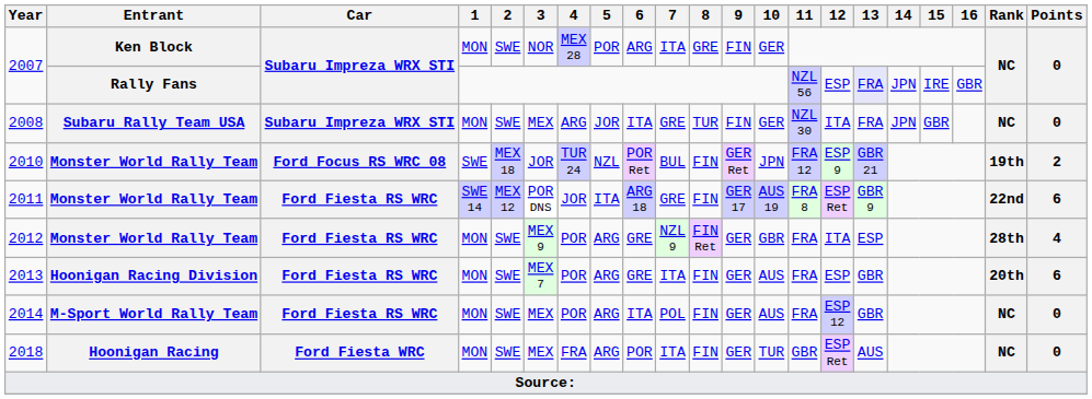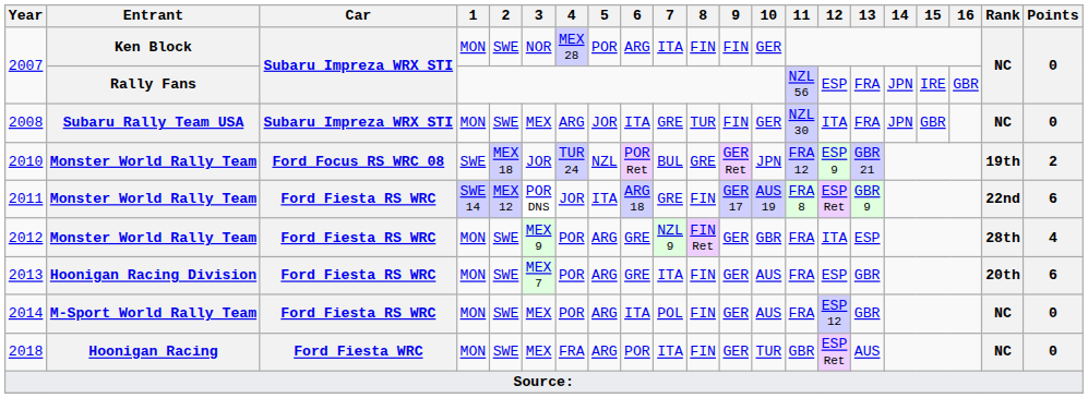 <table class="wikitable" style="text-align:center; font-size:85%">
 <tr>
 <th>Year</th>
 <th>Entrant</th>
 <th>Car</th>
 <th>1</th>
 <th>2</th>
 <th>3</th>
 <th>4</th>
 <th>5</th>
 <th>6</th>
 <th>7</th>
 <th>8</th>
 <th>9</th>
 <th>10</th>
 <th>11</th>
 <th>12</th>
 <th>13</th>
 <th>14</th>
 <th>15</th>
 <th>16</th>
 <th>Rank</th>
 <th>Points</th>
 </tr>
 <tr>
 <td rowspan=2><a href='#'>2007</a></td>
 <th>Ken Block</th>
 <th rowspan=2 nowrap><a href='#'>Subaru Impreza WRX STI</a></th>
 <td><a href='#'>MON</a><br></td>
 <td><a href='#'>SWE</a><br></td>
 <td><a href='#'>NOR</a><br></td>
 <td style="background:#cfcfff;"><a href='#'>MEX</a><br><small>28</small></td>
 <td><a href='#'>POR</a><br></td>
 <td><a href='#'>ARG</a><br></td>
 <td><a href='#'>ITA</a><br></td>
-<td><a href='#'>GRE</a><br></td>
+<td><a href='#'>FIN</a></td>
 <td><a href='#'>FIN</a><br></td>
 <td><a href='#'>GER</a><br></td>
 <td colspan=6></td>
 <th rowspan=2>NC</th>
 <th rowspan=2>0</th>
 </tr>
 <tr>
 <th nowrap>Rally Fans</th>
 <td colspan=10></td>
 <td style="background:#cfcfff;"><a href='#'>NZL</a><br><small>56</small></td>
 <td><a href='#'>ESP</a><br></td>
-<td style="background: lavender;"><a href='#'>FRA</a><br></td>
+<td><a href='#'>FRA</a><br></td>
 <td><a href='#'>JPN</a><br></td>
 <td><a href='#'>IRE</a><br></td>
 <td><a href='#'>GBR</a><br></td>
 </tr>
 <tr>
 <td><a href='#'>2008</a></td>
 <th nowrap><a href='#'>Subaru Rally Team USA</a></th>
 <th nowrap><a href='#'>Subaru Impreza WRX STI</a></th>
 <td><a href='#'>MON</a><br></td>
 <td><a href='#'>SWE</a><br></td>
 <td><a href='#'>MEX</a><br></td>
 <td><a href='#'>ARG</a><br></td>
 <td><a href='#'>JOR</a><br></td>
 <td><a href='#'>ITA</a><br></td>
 <td><a href='#'>GRE</a><br></td>
 <td><a href='#'>TUR</a><br></td>
 <td><a href='#'>FIN</a><br></td>
 <td><a href='#'>GER</a><br></td>
 <td style="background:#cfcfff;"><a href='#'>NZL</a><br><small>30</small></td>
 <td><a href='#'>ITA</a></td>
 <td><a href='#'>FRA</a><br></td>
 <td><a href='#'>JPN</a><br></td>
 <td><a href='#'>GBR</a><br></td>
 <td></td>
 <th>NC</th>
 <th>0</th>
 </tr>
 <tr>
 <td><a href='#'>2010</a></td>
 <th nowrap><a href='#'>Monster World Rally Team</a></th>
 <th nowrap><a href='#'>Ford Focus RS WRC 08</a></th>
 <td><a href='#'>SWE</a></td>
 <td style="background:#cfcfff;"><a href='#'>MEX</a><br><small>18</small></td>
 <td><a href='#'>JOR</a></td>
 <td style="background:#cfcfff;"><a href='#'>TUR</a><br><small>24</small></td>
 <td><a href='#'>NZL</a></td>
 <td style="background:#efcfff;"><a href='#'>POR</a><br><small>Ret</small></td>
 <td><a href='#'>BUL</a></td>
-<td><a href='#'>FIN</a></td>
+<td><a href='#'>GRE</a><br></td>
 <td style="background:#efcfff;"><a href='#'>GER</a><br><small>Ret</small></td>
 <td><a href='#'>JPN</a></td>
 <td style="background:#cfcfff;"><a href='#'>FRA</a><br><small>12</small></td>
 <td style="background:#dfffdf;"><a href='#'>ESP</a><br><small>9</small></td>
 <td style="background:#cfcfff;"><a href='#'>GBR</a><br><small>21</small></td>
 <td colspan=3></td>
 <th>19th</th>
 <th>2</th>
 </tr>
 <tr>
 <td><a href='#'>2011</a></td>
 <th nowrap><a href='#'>Monster World Rally Team</a></th>
 <th nowrap><a href='#'>Ford Fiesta RS WRC</a></th>
 <td style="background:#CFCFFF;"><a href='#'>SWE</a><br><small>14</small></td>
 <td style="background:#CFCFFF;"><a href='#'>MEX</a><br><small>12</small></td>
 <td style="background:#FFFFFF;"><a href='#'>POR</a><br><small>DNS</small></td>
 <td><a href='#'>JOR</a></td>
 <td><a href='#'>ITA</a></td>
 <td style="background:#CFCFFF;"><a href='#'>ARG</a><br><small>18</small></td>
 <td><a href='#'>GRE</a></td>
 <td><a href='#'>FIN</a></td>
 <td style="background:#CFCFFF;"><a href='#'>GER</a><br><small>17</small></td>
 <td style="background:#CFCFFF;"><a href='#'>AUS</a><br><small>19</small></td>
 <td style="background:#DFFFDF;"><a href='#'>FRA</a><br><small>8</small></td>
 <td style="background:#EFCFFF;"><a href='#'>ESP</a><br><small>Ret</small></td>
 <td style="background:#DFFFDF;"><a href='#'>GBR</a><br><small>9</small></td>
 <td colspan=3></td>
 <th>22nd</th>
 <th>6</th>
 </tr>
 <tr>
 <td><a href='#'>2012</a></td>
 <th nowrap><a href='#'>Monster World Rally Team</a></th>
 <th nowrap><a href='#'>Ford Fiesta RS WRC</a></th>
 <td><a href='#'>MON</a></td>
 <td><a href='#'>SWE</a></td>
 <td style="background:#DFFFDF;"><a href='#'>MEX</a><br><small>9</small></td>
 <td><a href='#'>POR</a></td>
 <td><a href='#'>ARG</a></td>
 <td><a href='#'>GRE</a></td>
 <td style="background:#DFFFDF;"><a href='#'>NZL</a><br><small>9</small></td>
 <td style="background:#efcfff;"><a href='#'>FIN</a><br><small>Ret</small></td>
 <td><a href='#'>GER</a></td>
 <td><a href='#'>GBR</a></td>
 <td><a href='#'>FRA</a></td>
 <td><a href='#'>ITA</a></td>
 <td><a href='#'>ESP</a></td>
 <td colspan=3></td>
 <th>28th</th>
 <th>4</th>
 </tr>
 <tr>
 <td><a href='#'>2013</a></td>
 <th nowrap><a href='#'>Hoonigan Racing Division</a></th>
 <th nowrap><a href='#'>Ford Fiesta RS WRC</a></th>
 <td><a href='#'>MON</a></td>
 <td><a href='#'>SWE</a></td>
 <td style="background:#DFFFDF;"><a href='#'>MEX</a><br><small>7</small></td>
 <td><a href='#'>POR</a></td>
 <td><a href='#'>ARG</a></td>
 <td><a href='#'>GRE</a></td>
 <td><a href='#'>ITA</a></td>
 <td><a href='#'>FIN</a></td>
 <td><a href='#'>GER</a></td>
 <td><a href='#'>AUS</a></td>
 <td><a href='#'>FRA</a></td>
 <td><a href='#'>ESP</a></td>
 <td><a href='#'>GBR</a></td>
 <td colspan=3></td>
 <th>20th</th>
 <th>6</th>
 </tr>
 <tr>
 <td><a href='#'>2014</a></td>
 <th nowrap><a href='#'>M-Sport World Rally Team</a></th>
 <th nowrap><a href='#'>Ford Fiesta RS WRC</a></th>
 <td><a href='#'>MON</a></td>
 <td><a href='#'>SWE</a></td>
 <td><a href='#'>MEX</a></td>
 <td><a href='#'>POR</a></td>
 <td><a href='#'>ARG</a></td>
 <td><a href='#'>ITA</a></td>
 <td><a href='#'>POL</a></td>
 <td><a href='#'>FIN</a></td>
 <td><a href='#'>GER</a></td>
 <td><a href='#'>AUS</a></td>
 <td><a href='#'>FRA</a></td>
 <td style="background:#CFCFFF;"><a href='#'>ESP</a><br><small>12</small></td>
 <td><a href='#'>GBR</a></td>
 <td colspan=3></td>
 <th>NC</th>
 <th>0</th>
 </tr>
 <tr>
 <td><a href='#'>2018</a></td>
 <th nowrap><a href='#'>Hoonigan Racing</a></th>
 <th nowrap><a href='#'>Ford Fiesta WRC</a></th>
 <td><a href='#'>MON</a></td>
 <td><a href='#'>SWE</a></td>
 <td><a href='#'>MEX</a></td>
 <td><a href='#'>FRA</a></td>
 <td><a href='#'>ARG</a></td>
 <td><a href='#'>POR</a></td>
 <td><a href='#'>ITA</a></td>
 <td><a href='#'>FIN</a></td>
 <td><a href='#'>GER</a></td>
 <td><a href='#'>TUR</a></td>
 <td><a href='#'>GBR</a></td>
 <td style="background:#EFCFFF;"><a href='#'>ESP</a><br><small>Ret</small></td>
 <td><a href='#'>AUS</a></td>
 <td colspan=3></td>
 <th>NC</th>
 <th>0</th>
 </tr>
 <tr>
 <td colspan="21" style="background-color:#EAECF0;text-align:center"><strong>Source:</strong></td>
 </tr>
 <tr>
 </tr>
 </table>
